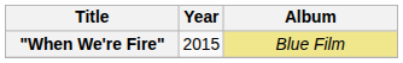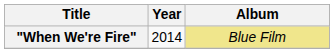 <table class="wikitable plainrowheaders" style="text-align:center;">
 <tr>
 <th scope="col" rowspan="1" style="width:10em;">Title</th>
 <th scope="col" rowspan="1">Year</th>
 <th scope="col" rowspan="1" style="width:10em;">Album</th>
 </tr>
 <tr>
 <th scope="row">"When We're Fire"</th>
-<td>2015</td>
+<td>2014</td>
 <td style="background: khaki;"><em>Blue Film</em></td>
 </tr>
 <tr>
 </tr>
 </table>
